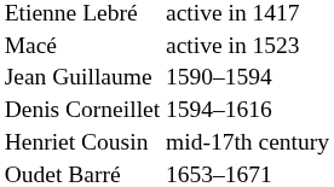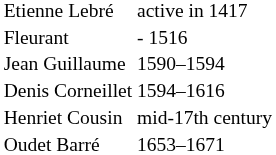 <table>
 <tr>
 <td>Etienne Lebré</td>
 <td>active in 1417</td>
 </tr>
 <tr>
-<td>Macé</td>
-<td>active in 1523</td>
+<td>Fleurant</td>
+<td>- 1516</td>
 </tr>
 <tr>
 <td>Jean Guillaume</td>
 <td>1590–1594</td>
 </tr>
 <tr>
 <td>Denis Corneillet</td>
 <td>1594–1616</td>
 </tr>
 <tr>
 <td>Henriet Cousin</td>
 <td>mid-17th century</td>
 </tr>
 <tr>
 <td>Oudet Barré</td>
 <td>1653–1671</td>
 </tr>
 </table>
